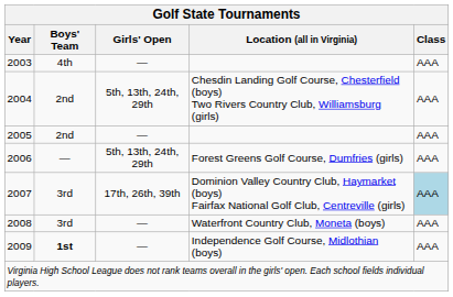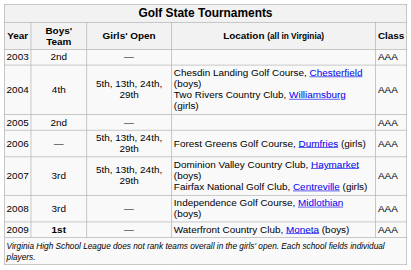 <table class="wikitable collapsible collapsed" width=650px>
 <tr>
 <th colspan="7" style="text-align:center;"><big><strong>Golf State Tournaments</strong></big></th>
 </tr>
 <tr>
 <th align=center><strong>Year</strong></th>
 <th align=center><strong>Boys' Team</strong></th>
 <th align=center><strong>Girls' Open</strong></th>
 <th align=center><strong>Location</strong> <small>(all in Virginia)</small></th>
 <th align=center><strong>Class</strong></th>
 </tr>
 <tr>
 <td>2003</td>
-<td align=center>4th</td>
+<td align=center>2nd</td>
 <td align=center>—</td>
 <td></td>
 <td>AAA</td>
 </tr>
 <tr>
 <td>2004</td>
-<td align=center>2nd</td>
+<td align=center>4th</td>
 <td align=center>5th, 13th, 24th, 29th</td>
 <td>Chesdin Landing Golf Course, <a href='#'>Chesterfield</a> (boys)<br>Two Rivers Country Club, <a href='#'>Williamsburg</a> (girls)</td>
 <td>AAA</td>
 </tr>
 <tr>
 <td>2005</td>
 <td align=center>2nd</td>
 <td align=center>—</td>
 <td></td>
 <td>AAA</td>
 </tr>
 <tr>
 <td>2006</td>
 <td align=center>—</td>
 <td align=center>5th, 13th, 24th, 29th</td>
 <td>Forest Greens Golf Course, <a href='#'>Dumfries</a> (girls)</td>
 <td>AAA</td>
 </tr>
 <tr>
 <td>2007</td>
 <td align=center>3rd</td>
-<td align=center>17th, 26th, 39th</td>
+<td align=center>5th, 13th, 24th, 29th</td>
 <td>Dominion Valley Country Club, <a href='#'>Haymarket</a> (boys)<br>Fairfax National Golf Club, <a href='#'>Centreville</a> (girls)</td>
-<td style="background: lightblue;">AAA</td>
+<td>AAA</td>
 </tr>
 <tr>
 <td>2008</td>
 <td align=center>3rd</td>
 <td align=center>—</td>
-<td>Waterfront Country Club, <a href='#'>Moneta</a> (boys)</td>
+<td>Independence Golf Course, <a href='#'>Midlothian</a> (boys)</td>
 <td>AAA</td>
 </tr>
 <tr>
 <td>2009</td>
 <td align=center><strong>1st</strong></td>
 <td align=center>—</td>
-<td>Independence Golf Course, <a href='#'>Midlothian</a> (boys)</td>
+<td>Waterfront Country Club, <a href='#'>Moneta</a> (boys)</td>
 <td>AAA</td>
 </tr>
 <tr>
 <td colspan=5><small><em>Virginia High School League does not rank teams overall in the girls' open. Each school fields individual players.</em></small></td>
 </tr>
 </table>
